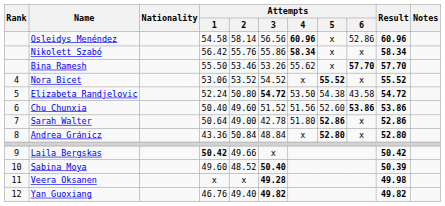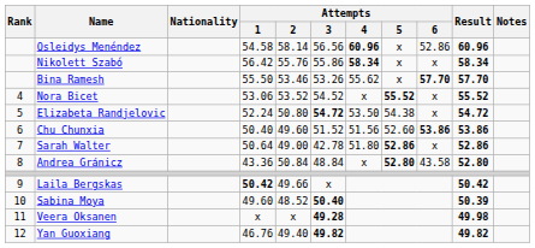 <table class="wikitable sortable" style="text-align:center">
 <tr>
 <th rowspan=2>Rank</th>
 <th rowspan=2>Name</th>
 <th rowspan=2>Nationality</th>
 <th colspan=6>Attempts</th>
 <th rowspan=2>Result</th>
 <th rowspan=2>Notes</th>
 </tr>
 <tr>
 <th>1</th>
 <th>2</th>
 <th>3</th>
 <th>4</th>
 <th>5</th>
 <th>6</th>
 </tr>
 <tr>
 <td></td>
 <td align=left><a href='#'>Osleidys Menéndez</a></td>
 <td align=left></td>
 <td>54.58</td>
 <td>58.14</td>
 <td>56.56</td>
 <td><strong>60.96</strong></td>
 <td>x</td>
 <td>52.86</td>
 <td><strong>60.96</strong></td>
 <td></td>
 </tr>
 <tr>
 <td></td>
 <td align=left><a href='#'>Nikolett Szabó</a></td>
 <td align=left></td>
 <td>56.42</td>
 <td>55.76</td>
 <td>55.86</td>
 <td><strong>58.34</strong></td>
 <td>x</td>
 <td>x</td>
 <td><strong>58.34</strong></td>
 <td></td>
 </tr>
 <tr>
 <td></td>
 <td align=left><a href='#'>Bina Ramesh</a></td>
 <td align=left></td>
 <td>55.50</td>
 <td>53.46</td>
 <td>53.26</td>
 <td>55.62</td>
 <td>x</td>
 <td><strong>57.70</strong></td>
 <td><strong>57.70</strong></td>
 <td></td>
 </tr>
 <tr>
 <td>4</td>
 <td align=left><a href='#'>Nora Bicet</a></td>
 <td align=left></td>
 <td>53.06</td>
 <td>53.52</td>
 <td>54.52</td>
 <td>x</td>
 <td><strong>55.52</strong></td>
 <td>x</td>
 <td><strong>55.52</strong></td>
 <td></td>
 </tr>
 <tr>
 <td>5</td>
 <td align=left><a href='#'>Elizabeta Randjelovic</a></td>
 <td align=left></td>
 <td>52.24</td>
 <td>50.80</td>
 <td><strong>54.72</strong></td>
 <td>53.50</td>
 <td>54.38</td>
-<td>43.58</td>
+<td>x</td>
 <td><strong>54.72</strong></td>
 <td></td>
 </tr>
 <tr>
 <td>6</td>
 <td align=left><a href='#'>Chu Chunxia</a></td>
 <td align=left></td>
 <td>50.40</td>
 <td>49.60</td>
 <td>51.52</td>
 <td>51.56</td>
 <td>52.60</td>
 <td><strong>53.86</strong></td>
 <td><strong>53.86</strong></td>
 <td></td>
 </tr>
 <tr>
 <td>7</td>
 <td align=left><a href='#'>Sarah Walter</a></td>
 <td align=left></td>
 <td>50.64</td>
 <td>49.00</td>
 <td>42.78</td>
 <td>51.80</td>
 <td><strong>52.86</strong></td>
 <td>x</td>
 <td><strong>52.86</strong></td>
 <td></td>
 </tr>
 <tr>
 <td>8</td>
 <td align=left><a href='#'>Andrea Gránicz</a></td>
 <td align=left></td>
 <td>43.36</td>
 <td>50.84</td>
 <td>48.84</td>
 <td>x</td>
 <td><strong>52.80</strong></td>
-<td>x</td>
+<td>43.58</td>
 <td><strong>52.80</strong></td>
 <td></td>
 </tr>
 <tr>
 <td colspan=11 bgcolor=lightgray></td>
 </tr>
 <tr>
 <td>9</td>
 <td align=left><a href='#'>Laila Bergskas</a></td>
 <td align=left></td>
 <td><strong>50.42</strong></td>
 <td>49.66</td>
 <td>x</td>
 <td colspan=3></td>
 <td><strong>50.42</strong></td>
 <td></td>
 </tr>
 <tr>
 <td>10</td>
 <td align=left><a href='#'>Sabina Moya</a></td>
 <td align=left></td>
 <td>49.60</td>
 <td>48.52</td>
 <td><strong>50.40</strong></td>
 <td colspan=3></td>
 <td><strong>50.39</strong></td>
 <td></td>
 </tr>
 <tr>
 <td>11</td>
 <td align=left><a href='#'>Veera Oksanen</a></td>
 <td align=left></td>
 <td>x</td>
 <td>x</td>
 <td><strong>49.28</strong></td>
 <td colspan=3></td>
 <td><strong>49.98</strong></td>
 <td></td>
 </tr>
 <tr>
 <td>12</td>
 <td align=left><a href='#'>Yan Guoxiang</a></td>
 <td align=left></td>
 <td>46.76</td>
 <td>49.40</td>
 <td><strong>49.82</strong></td>
 <td colspan=3></td>
 <td><strong>49.82</strong></td>
 <td></td>
 </tr>
 </table>
